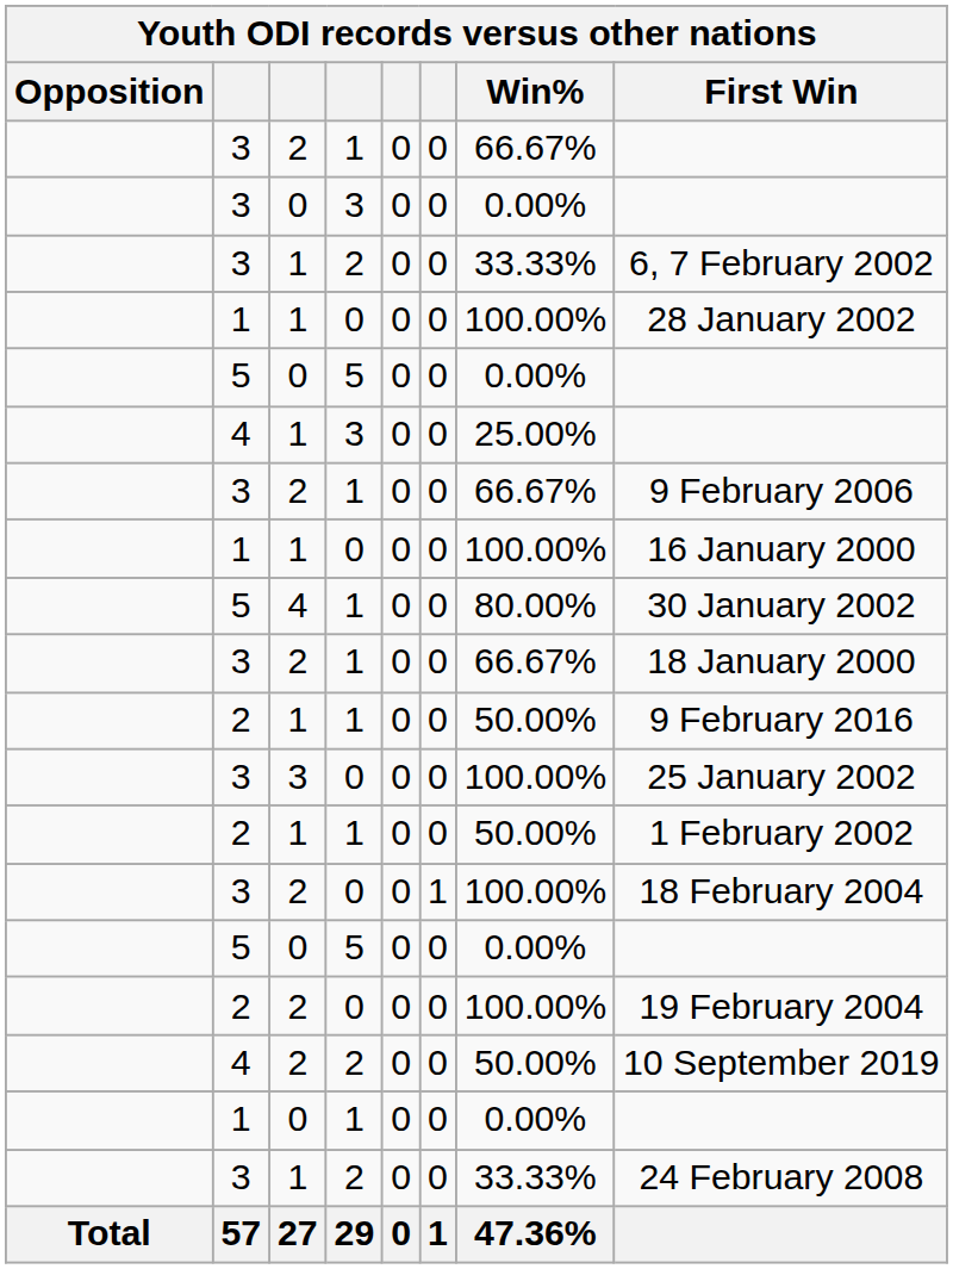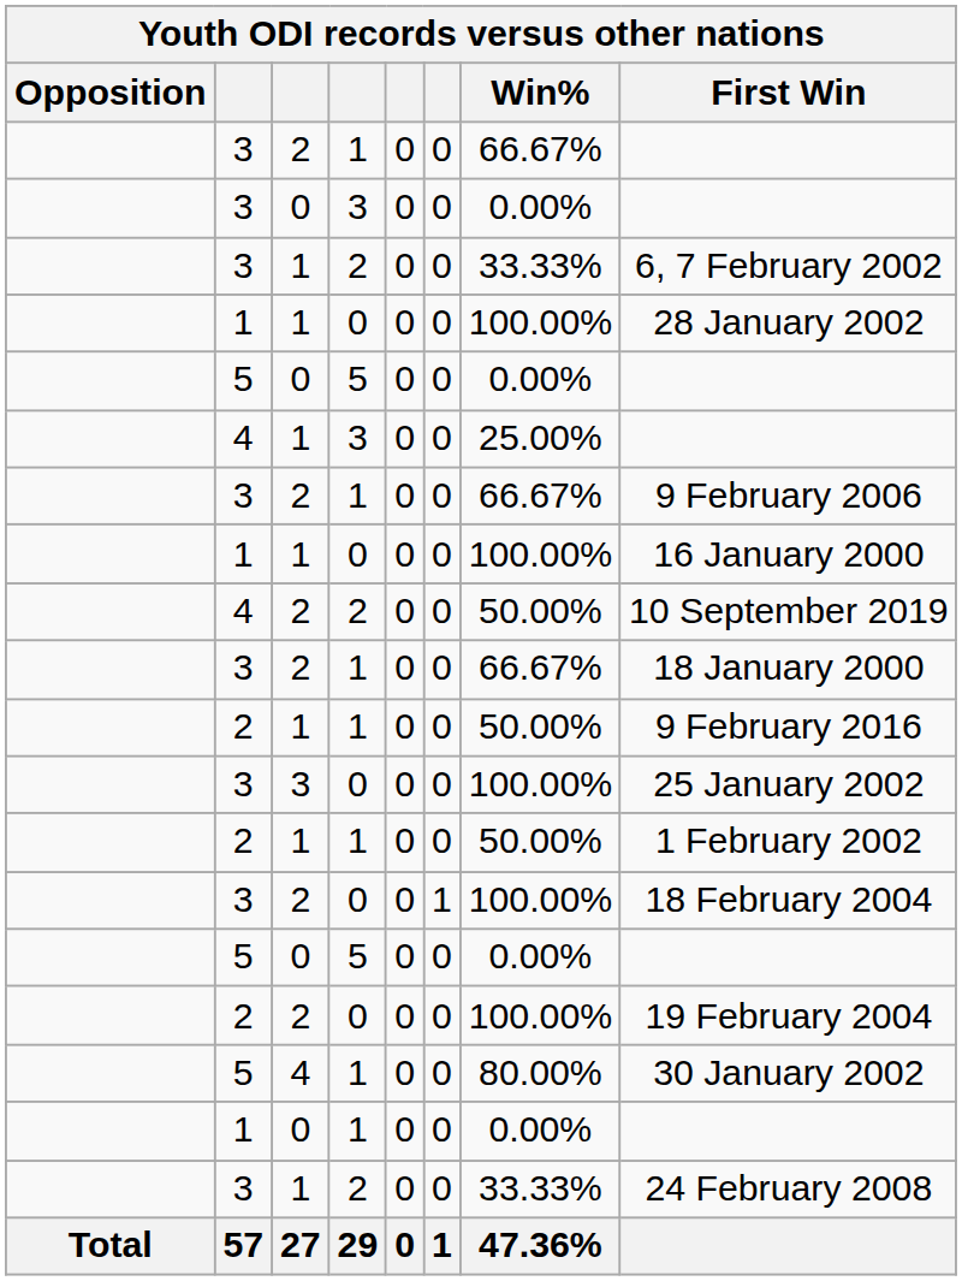 <table class="wikitable plainrowheaders sortable" style="text-align:center; font-size:100%;">
 <tr class="unsortable">
 <th scope="col" colspan=8>Youth ODI records versus other nations</th>
 </tr>
 <tr align="center">
 <th scope="col">Opposition</th>
 <th scope="col"></th>
 <th scope="col"></th>
 <th scope="col"></th>
 <th scope="col"></th>
 <th scope="col"></th>
 <th scope="col">Win%</th>
 <th scope="col" class="unsortable">First Win</th>
 </tr>
 <tr align="center">
 <td style="text-align:left;"></td>
 <td>3</td>
 <td>2</td>
 <td>1</td>
 <td>0</td>
 <td>0</td>
 <td>66.67%</td>
 <td></td>
 </tr>
 <tr>
 <td style="text-align:left;"></td>
 <td>3</td>
 <td>0</td>
 <td>3</td>
 <td>0</td>
 <td>0</td>
 <td>0.00%</td>
 <td></td>
 </tr>
 <tr>
 <td style="text-align:left;"></td>
 <td>3</td>
 <td>1</td>
 <td>2</td>
 <td>0</td>
 <td>0</td>
 <td>33.33%</td>
 <td>6, 7 February 2002</td>
 </tr>
 <tr>
 <td style="text-align:left;"></td>
 <td>1</td>
 <td>1</td>
 <td>0</td>
 <td>0</td>
 <td>0</td>
 <td>100.00%</td>
 <td>28 January 2002</td>
 </tr>
 <tr>
 <td style="text-align:left;"></td>
 <td>5</td>
 <td>0</td>
 <td>5</td>
 <td>0</td>
 <td>0</td>
 <td>0.00%</td>
 <td></td>
 </tr>
 <tr>
 <td style="text-align:left;"></td>
 <td>4</td>
 <td>1</td>
 <td>3</td>
 <td>0</td>
 <td>0</td>
 <td>25.00%</td>
 <td></td>
 </tr>
 <tr>
 <td style="text-align:left;"></td>
 <td>3</td>
 <td>2</td>
 <td>1</td>
 <td>0</td>
 <td>0</td>
 <td>66.67%</td>
 <td>9 February 2006</td>
 </tr>
 <tr>
 <td style="text-align:left;"></td>
 <td>1</td>
 <td>1</td>
 <td>0</td>
 <td>0</td>
 <td>0</td>
 <td>100.00%</td>
 <td>16 January 2000</td>
 </tr>
 <tr>
 <td style="text-align:left;"></td>
-<td>5</td>
 <td>4</td>
-<td>1</td>
+<td>2</td>
+<td>2</td>
 <td>0</td>
 <td>0</td>
-<td>80.00%</td>
-<td>30 January 2002</td>
+<td>50.00%</td>
+<td>10 September 2019</td>
 </tr>
 <tr>
 <td style="text-align:left;"></td>
 <td>3</td>
 <td>2</td>
 <td>1</td>
 <td>0</td>
 <td>0</td>
 <td>66.67%</td>
 <td>18 January 2000</td>
 </tr>
 <tr>
 <td style="text-align:left;"></td>
 <td>2</td>
 <td>1</td>
 <td>1</td>
 <td>0</td>
 <td>0</td>
 <td>50.00%</td>
 <td>9 February 2016</td>
 </tr>
 <tr>
 <td style="text-align:left;"></td>
 <td>3</td>
 <td>3</td>
 <td>0</td>
 <td>0</td>
 <td>0</td>
 <td>100.00%</td>
 <td>25 January 2002</td>
 </tr>
 <tr>
 <td style="text-align:left;"></td>
 <td>2</td>
 <td>1</td>
 <td>1</td>
 <td>0</td>
 <td>0</td>
 <td>50.00%</td>
 <td>1 February 2002</td>
 </tr>
 <tr>
 <td style="text-align:left;"></td>
 <td>3</td>
 <td>2</td>
 <td>0</td>
 <td>0</td>
 <td>1</td>
 <td>100.00%</td>
 <td>18 February 2004</td>
 </tr>
 <tr>
 <td style="text-align:left;"></td>
 <td>5</td>
 <td>0</td>
 <td>5</td>
 <td>0</td>
 <td>0</td>
 <td>0.00%</td>
 <td></td>
 </tr>
 <tr>
 <td style="text-align:left;"></td>
 <td>2</td>
 <td>2</td>
 <td>0</td>
 <td>0</td>
 <td>0</td>
 <td>100.00%</td>
 <td>19 February 2004</td>
 </tr>
 <tr>
 <td style="text-align:left;"></td>
+<td>5</td>
 <td>4</td>
-<td>2</td>
-<td>2</td>
+<td>1</td>
 <td>0</td>
 <td>0</td>
-<td>50.00%</td>
-<td>10 September 2019</td>
+<td>80.00%</td>
+<td>30 January 2002</td>
 </tr>
 <tr>
 <td style="text-align:left;"></td>
 <td>1</td>
 <td>0</td>
 <td>1</td>
 <td>0</td>
 <td>0</td>
 <td>0.00%</td>
 <td></td>
 </tr>
 <tr>
 <td style="text-align:left;"></td>
 <td>3</td>
 <td>1</td>
 <td>2</td>
 <td>0</td>
 <td>0</td>
 <td>33.33%</td>
 <td>24 February 2008</td>
 </tr>
 <tr>
 <th scope="col"  class="unsortable">Total</th>
 <th>57</th>
 <th>27</th>
 <th>29</th>
 <th>0</th>
 <th>1</th>
 <th>47.36%</th>
 <th></th>
 </tr>
 </table>
